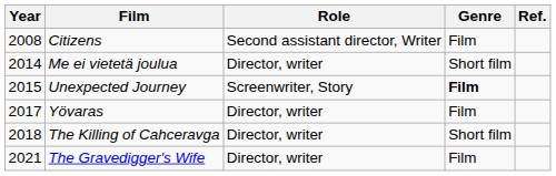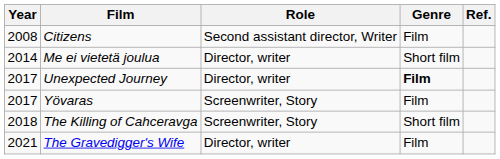 <table class="wikitable">
 <tr>
 <th>Year</th>
 <th>Film</th>
 <th>Role</th>
 <th>Genre</th>
 <th>Ref.</th>
 </tr>
 <tr>
 <td>2008</td>
 <td><em>Citizens</em></td>
 <td>Second assistant director, Writer</td>
 <td>Film</td>
 <td></td>
 </tr>
 <tr>
 <td>2014</td>
 <td><em>Me ei vietetä joulua</em></td>
 <td>Director, writer</td>
 <td>Short film</td>
 <td></td>
 </tr>
 <tr>
-<td>2015</td>
+<td>2017</td>
 <td><em>Unexpected Journey</em></td>
-<td>Screenwriter, Story</td>
+<td>Director, writer</td>
 <td><strong>Film</strong></td>
 <td></td>
 </tr>
 <tr>
 <td>2017</td>
 <td><em>Yövaras</em></td>
-<td>Director, writer</td>
+<td>Screenwriter, Story</td>
 <td>Film</td>
 <td></td>
 </tr>
 <tr>
 <td>2018</td>
 <td><em>The Killing of Cahceravga</em></td>
-<td>Director, writer</td>
+<td>Screenwriter, Story</td>
 <td>Short film</td>
 <td></td>
 </tr>
 <tr>
 <td>2021</td>
 <td><em><a href='#'>The Gravedigger's Wife</a></em></td>
 <td>Director, writer</td>
 <td>Film</td>
 <td></td>
 </tr>
 </table>
